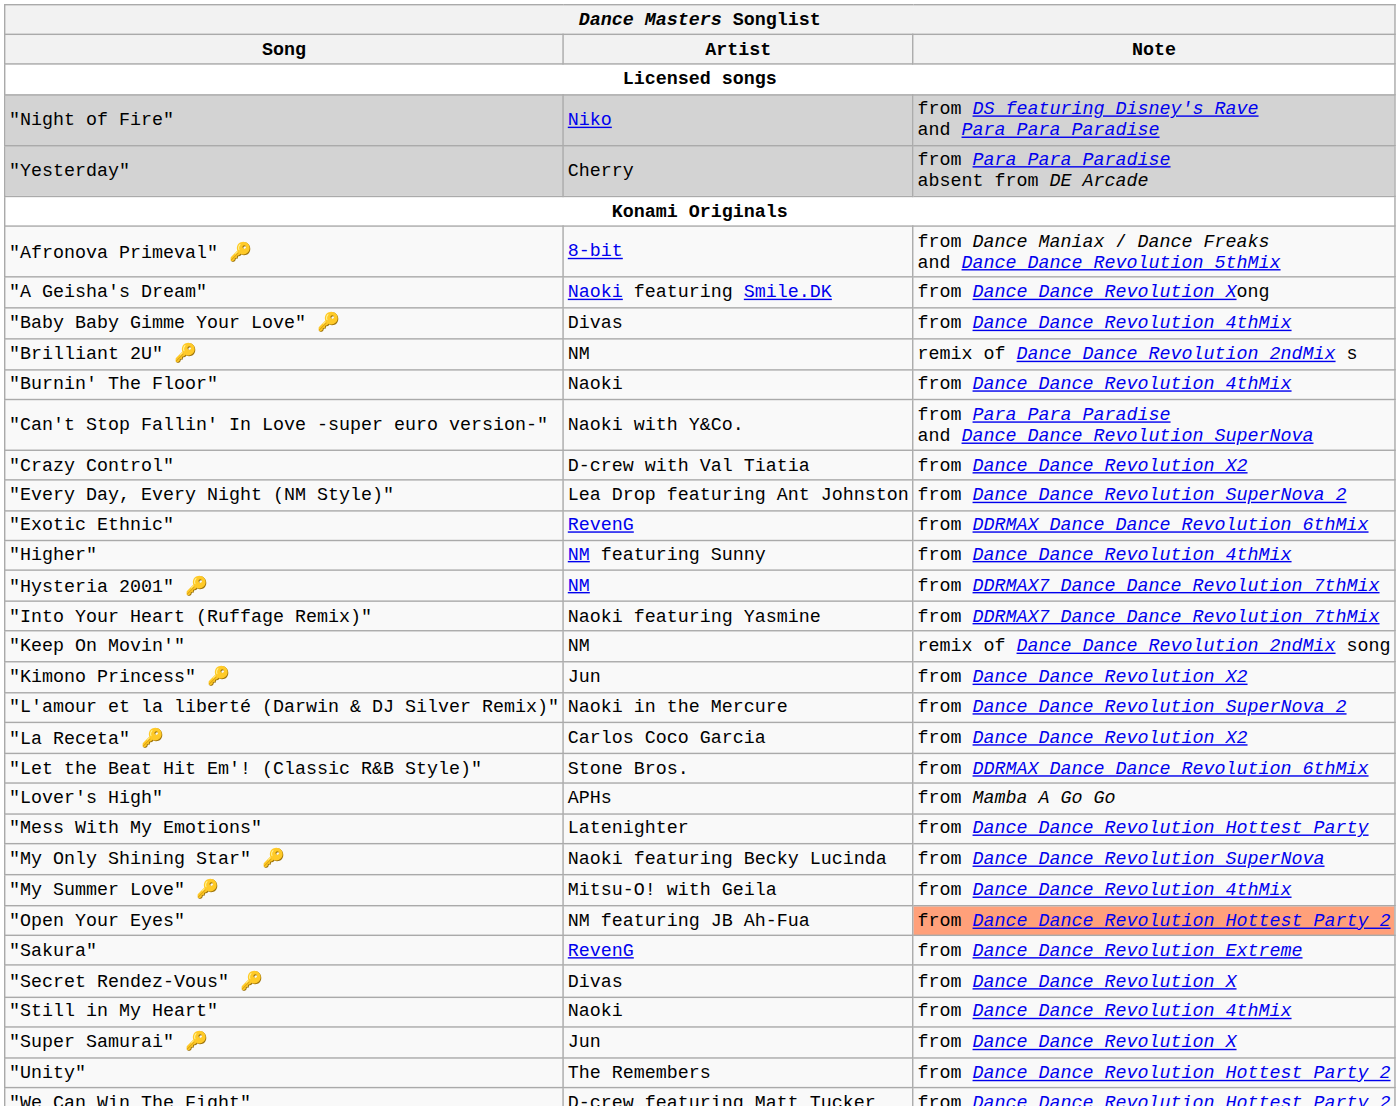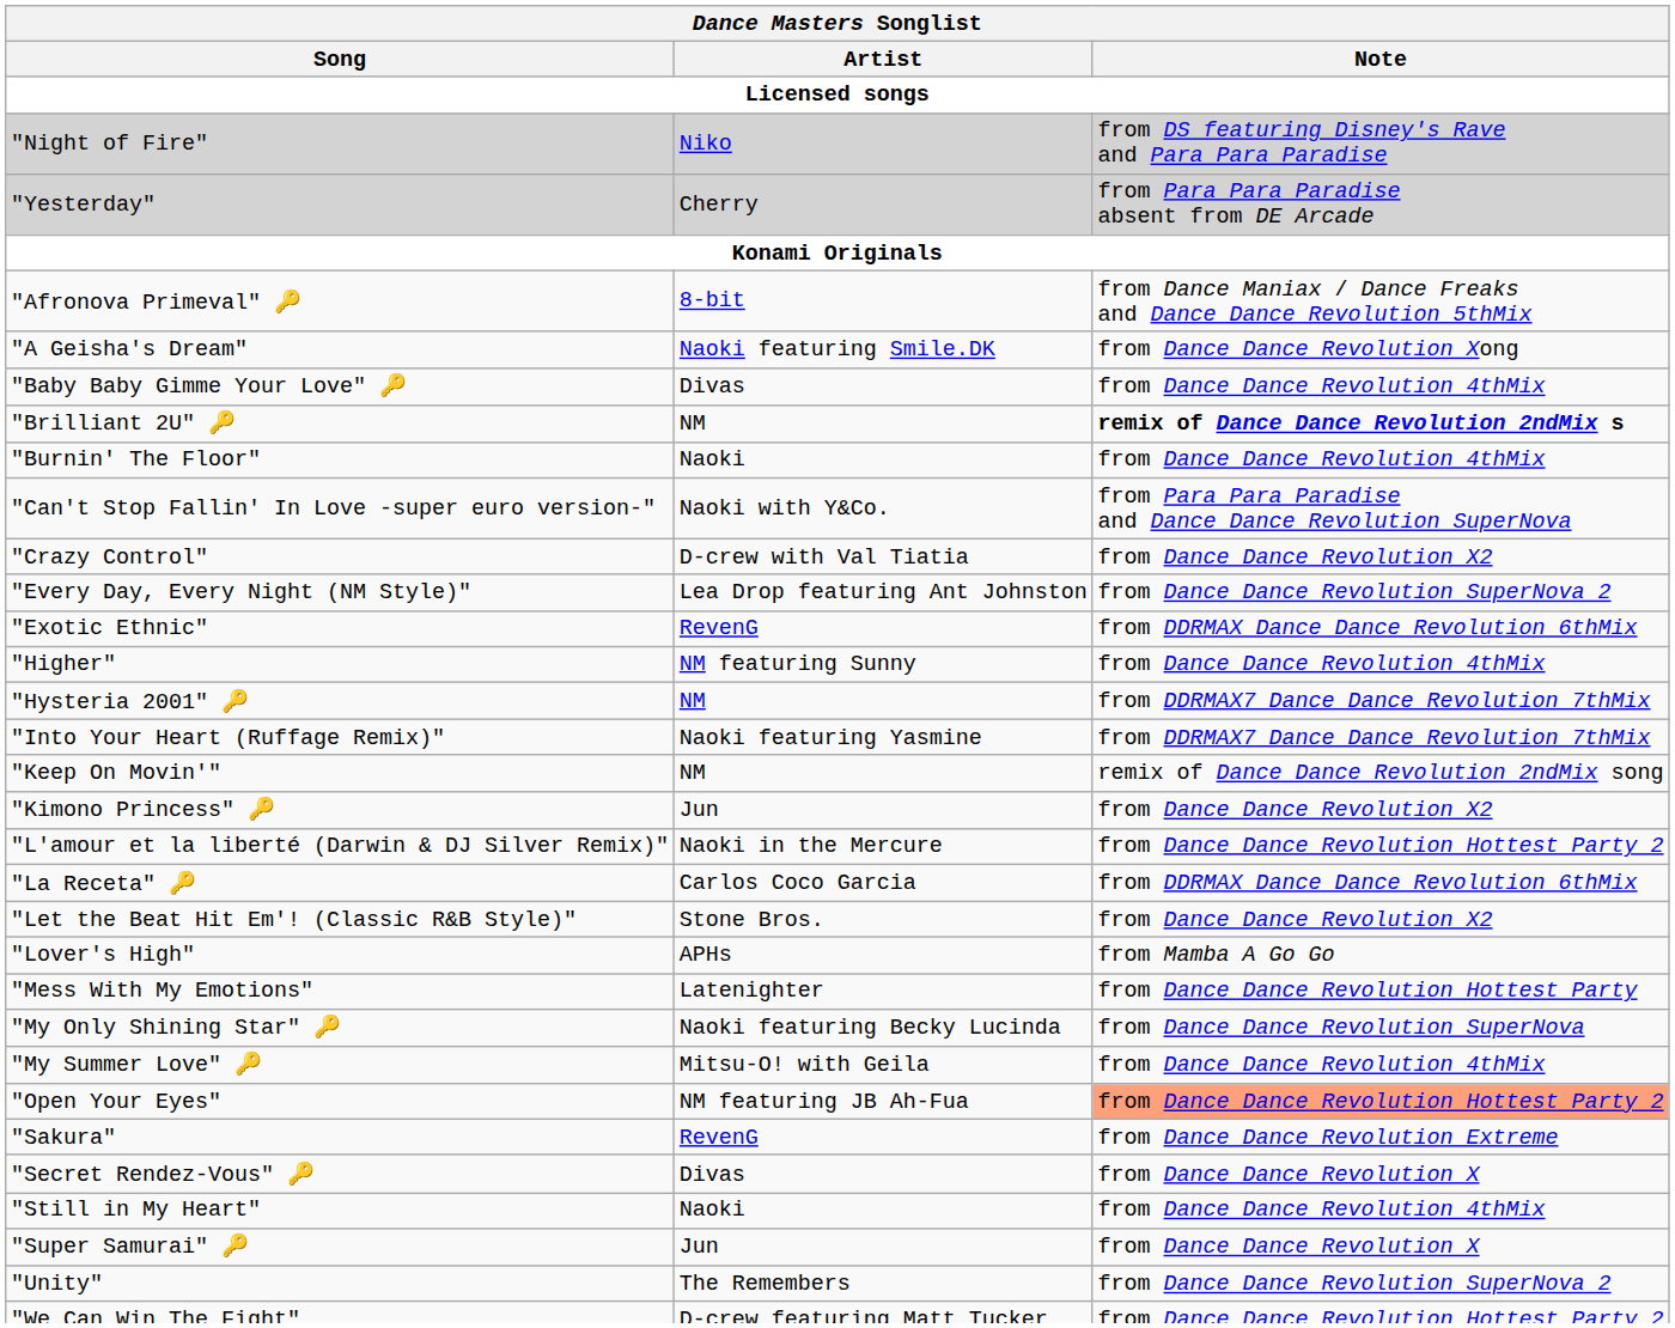 <table role="presentation" class="wikitable sortable mw-collapsible mw-collapsed">
 <tr>
 <th colspan="4"><em>Dance Masters</em> Songlist</th>
 </tr>
 <tr>
 <th>Song</th>
 <th>Artist</th>
 <th>Note</th>
 </tr>
 <tr>
 <th colspan="3" style="background:#ffffff;">Licensed songs</th>
 </tr>
 <tr style="background:LightGrey;">
 <td>"Night of Fire"</td>
 <td><a href='#'>Niko</a></td>
 <td>from <em><a href='#'>DS featuring Disney's Rave</a></em><br>and <em><a href='#'>Para Para Paradise</a></em></td>
 </tr>
 <tr style="background:LightGrey;">
 <td>"Yesterday"</td>
 <td>Cherry</td>
 <td>from <em><a href='#'>Para Para Paradise</a></em><br>absent from <em>DE Arcade</em></td>
 </tr>
 <tr>
 <th colspan="3" style="background:#ffffff;">Konami Originals</th>
 </tr>
 <tr>
 <td>"Afronova Primeval" 🔑</td>
 <td><a href='#'>8-bit</a></td>
 <td>from <em>Dance Maniax</em> / <em>Dance Freaks</em><br> and <em><a href='#'>Dance Dance Revolution 5thMix</a></em></td>
 </tr>
 <tr>
 <td>"A Geisha's Dream"</td>
 <td><a href='#'>Naoki</a> featuring <a href='#'>Smile.DK</a></td>
 <td>from <em><a href='#'>Dance Dance Revolution X</a></em>ong</td>
 </tr>
 <tr>
 <td>"Baby Baby Gimme Your Love" 🔑</td>
 <td>Divas</td>
 <td>from <em><a href='#'>Dance Dance Revolution 4thMix</a></em></td>
 </tr>
 <tr>
 <td>"Brilliant 2U" 🔑</td>
 <td>NM</td>
-<td>remix of <em><a href='#'>Dance Dance Revolution 2ndMix</a></em> s</td>
+<td><strong>remix of <em><a href='#'>Dance Dance Revolution 2ndMix</a></em> s</strong></td>
 </tr>
 <tr>
 <td>"Burnin' The Floor"</td>
 <td>Naoki</td>
 <td>from <em><a href='#'>Dance Dance Revolution 4thMix</a></em></td>
 </tr>
 <tr>
 <td>"Can't Stop Fallin' In Love -super euro version-"</td>
 <td>Naoki with Y&Co.</td>
 <td>from <em><a href='#'>Para Para Paradise</a></em><br>and <em><a href='#'>Dance Dance Revolution SuperNova</a></em></td>
 </tr>
 <tr>
 <td>"Crazy Control"</td>
 <td>D-crew with Val Tiatia</td>
 <td>from <em><a href='#'>Dance Dance Revolution X2</a></em></td>
 </tr>
 <tr>
 <td>"Every Day, Every Night (NM Style)"</td>
 <td>Lea Drop featuring Ant Johnston</td>
 <td>from <em><a href='#'>Dance Dance Revolution SuperNova 2</a></em></td>
 </tr>
 <tr>
 <td>"Exotic Ethnic"</td>
 <td><a href='#'>RevenG</a></td>
 <td>from <em><a href='#'>DDRMAX Dance Dance Revolution 6thMix</a></em></td>
 </tr>
 <tr>
 <td>"Higher"</td>
 <td><a href='#'>NM</a> featuring Sunny</td>
 <td>from <em><a href='#'>Dance Dance Revolution 4thMix</a></em></td>
 </tr>
 <tr>
 <td>"Hysteria 2001" 🔑</td>
 <td><a href='#'>NM</a></td>
 <td>from <em><a href='#'>DDRMAX7 Dance Dance Revolution 7thMix</a></em></td>
 </tr>
 <tr>
 <td>"Into Your Heart (Ruffage Remix)"</td>
 <td>Naoki featuring Yasmine</td>
 <td>from <em><a href='#'>DDRMAX7 Dance Dance Revolution 7thMix</a></em></td>
 </tr>
 <tr>
 <td>"Keep On Movin'"</td>
 <td>NM</td>
 <td>remix of <em><a href='#'>Dance Dance Revolution 2ndMix</a></em> song</td>
 </tr>
 <tr>
 <td>"Kimono Princess" 🔑</td>
 <td>Jun</td>
 <td>from <em><a href='#'>Dance Dance Revolution X2</a></em></td>
 </tr>
 <tr>
 <td>"L'amour et la liberté (Darwin & DJ Silver Remix)"</td>
 <td>Naoki in the Mercure</td>
-<td>from <em><a href='#'>Dance Dance Revolution SuperNova 2</a></em></td>
+<td>from <em><a href='#'>Dance Dance Revolution Hottest Party 2</a></em></td>
 </tr>
 <tr>
 <td>"La Receta" 🔑</td>
 <td>Carlos Coco Garcia</td>
-<td>from <em><a href='#'>Dance Dance Revolution X2</a></em></td>
+<td>from <em><a href='#'>DDRMAX Dance Dance Revolution 6thMix</a></em></td>
 </tr>
 <tr>
 <td>"Let the Beat Hit Em'! (Classic R&B Style)"</td>
 <td>Stone Bros.</td>
-<td>from <em><a href='#'>DDRMAX Dance Dance Revolution 6thMix</a></em></td>
+<td>from <em><a href='#'>Dance Dance Revolution X2</a></em></td>
 </tr>
 <tr>
 <td>"Lover's High"</td>
 <td>APHs</td>
 <td>from <em>Mamba A Go Go</em></td>
 </tr>
 <tr>
 <td>"Mess With My Emotions"</td>
 <td>Latenighter</td>
 <td>from <em><a href='#'>Dance Dance Revolution Hottest Party</a></em></td>
 </tr>
 <tr>
 <td>"My Only Shining Star" 🔑</td>
 <td>Naoki featuring Becky Lucinda</td>
 <td>from <em><a href='#'>Dance Dance Revolution SuperNova</a></em></td>
 </tr>
 <tr>
 <td>"My Summer Love" 🔑</td>
 <td>Mitsu-O! with Geila</td>
 <td>from <em><a href='#'>Dance Dance Revolution 4thMix</a></em></td>
 </tr>
 <tr>
 <td>"Open Your Eyes"</td>
 <td>NM featuring JB Ah-Fua</td>
 <td style="background: lightsalmon;">from <em><a href='#'>Dance Dance Revolution Hottest Party 2</a></em></td>
 </tr>
 <tr>
 <td>"Sakura"</td>
 <td><a href='#'>RevenG</a></td>
 <td>from <em><a href='#'>Dance Dance Revolution Extreme</a></em></td>
 </tr>
 <tr>
 <td>"Secret Rendez-Vous" 🔑</td>
 <td>Divas</td>
 <td>from <em><a href='#'>Dance Dance Revolution X</a></em></td>
 </tr>
 <tr>
 <td>"Still in My Heart"</td>
 <td>Naoki</td>
 <td>from <em><a href='#'>Dance Dance Revolution 4thMix</a></em></td>
 </tr>
 <tr>
 <td>"Super Samurai" 🔑</td>
 <td>Jun</td>
 <td>from <em><a href='#'>Dance Dance Revolution X</a></em></td>
 </tr>
 <tr>
 <td>"Unity"</td>
 <td>The Remembers</td>
-<td>from <em><a href='#'>Dance Dance Revolution Hottest Party 2</a></em></td>
+<td>from <em><a href='#'>Dance Dance Revolution SuperNova 2</a></em></td>
 </tr>
 <tr>
 <td>"We Can Win The Fight"</td>
 <td>D-crew featuring Matt Tucker</td>
 <td>from <em><a href='#'>Dance Dance Revolution Hottest Party 2</a></em></td>
 </tr>
 </table>
